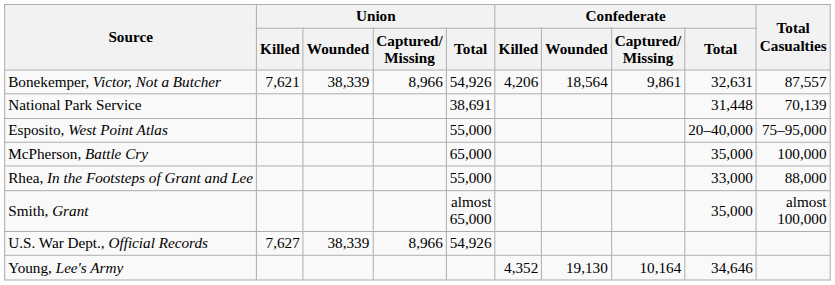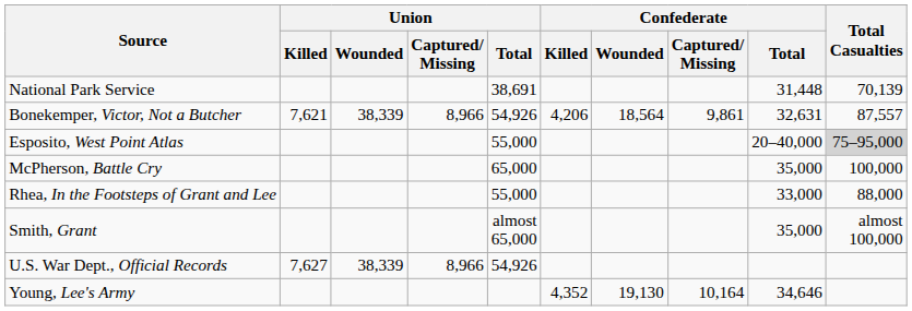 <table class="wikitable" style="margin: 1em auto 1em auto;">
 <tr>
 <th rowspan="2">Source</th>
 <th colspan="4">Union</th>
 <th colspan="4">Confederate</th>
 <th rowspan="2">Total<br>Casualties</th>
 </tr>
 <tr>
 <th>Killed</th>
 <th>Wounded</th>
 <th>Captured/<br>Missing</th>
 <th>Total</th>
 <th>Killed</th>
 <th>Wounded</th>
 <th>Captured/<br>Missing</th>
 <th>Total</th>
 </tr>
 <tr>
+<td>National Park Service</td>
+<td align="right"> </td>
+<td align="right"> </td>
+<td align="right"> </td>
+<td align="right">38,691</td>
+<td align="right"> </td>
+<td align="right"> </td>
+<td align="right"> </td>
+<td align="right">31,448</td>
+<td align="right">70,139</td>
+</tr>
+<tr>
 <td>Bonekemper, <em>Victor, Not a Butcher</em></td>
 <td align="right">7,621</td>
 <td align="right">38,339</td>
 <td align="right">8,966</td>
 <td align="right">54,926</td>
 <td align="right">4,206</td>
 <td align="right">18,564</td>
 <td align="right">9,861</td>
 <td align="right">32,631</td>
 <td align="right">87,557</td>
 </tr>
 <tr>
-<td>National Park Service</td>
-<td align="right"> </td>
-<td align="right"> </td>
-<td align="right"> </td>
-<td align="right">38,691</td>
-<td align="right"> </td>
-<td align="right"> </td>
-<td align="right"> </td>
-<td align="right">31,448</td>
-<td align="right">70,139</td>
-</tr>
-<tr>
 <td>Esposito, <em>West Point Atlas</em></td>
 <td align="right"> </td>
 <td align="right"> </td>
 <td align="right"> </td>
 <td align="right">55,000</td>
 <td align="right"> </td>
 <td align="right"> </td>
 <td align="right"> </td>
 <td align="right">20–40,000</td>
-<td align="right">75–95,000</td>
+<td align="right" style="background: lightgrey;">75–95,000</td>
 </tr>
 <tr>
 <td>McPherson, <em>Battle Cry</em></td>
 <td align="right"> </td>
 <td align="right"> </td>
 <td align="right"> </td>
 <td align="right">65,000</td>
 <td align="right"> </td>
 <td align="right"> </td>
 <td align="right"> </td>
 <td align="right">35,000</td>
 <td align="right">100,000</td>
 </tr>
 <tr>
 <td>Rhea, <em>In the Footsteps of Grant and Lee</em></td>
 <td align="right"> </td>
 <td align="right"> </td>
 <td align="right"> </td>
 <td align="right">55,000</td>
 <td align="right"> </td>
 <td align="right"> </td>
 <td align="right"> </td>
 <td align="right">33,000</td>
 <td align="right">88,000</td>
 </tr>
 <tr>
 <td>Smith, <em>Grant</em></td>
 <td align="right"> </td>
 <td align="right"> </td>
 <td align="right"> </td>
 <td align="right">almost<br>65,000</td>
 <td align="right"> </td>
 <td align="right"> </td>
 <td align="right"> </td>
 <td align="right">35,000</td>
 <td align="right">almost<br>100,000</td>
 </tr>
 <tr>
 <td>U.S. War Dept., <em>Official Records</em></td>
 <td align="right">7,627</td>
 <td align="right">38,339</td>
 <td align="right">8,966</td>
 <td align="right">54,926</td>
 <td align="right"> </td>
 <td align="right"> </td>
 <td align="right"> </td>
 <td align="right"> </td>
 <td align="right"> </td>
 </tr>
 <tr>
 <td>Young, <em>Lee's Army</em></td>
 <td align="right"> </td>
 <td align="right"> </td>
 <td align="right"> </td>
 <td align="right"> </td>
 <td align="right">4,352</td>
 <td align="right">19,130</td>
 <td align="right">10,164</td>
 <td align="right">34,646</td>
 <td align="right"> </td>
 </tr>
 </table>
